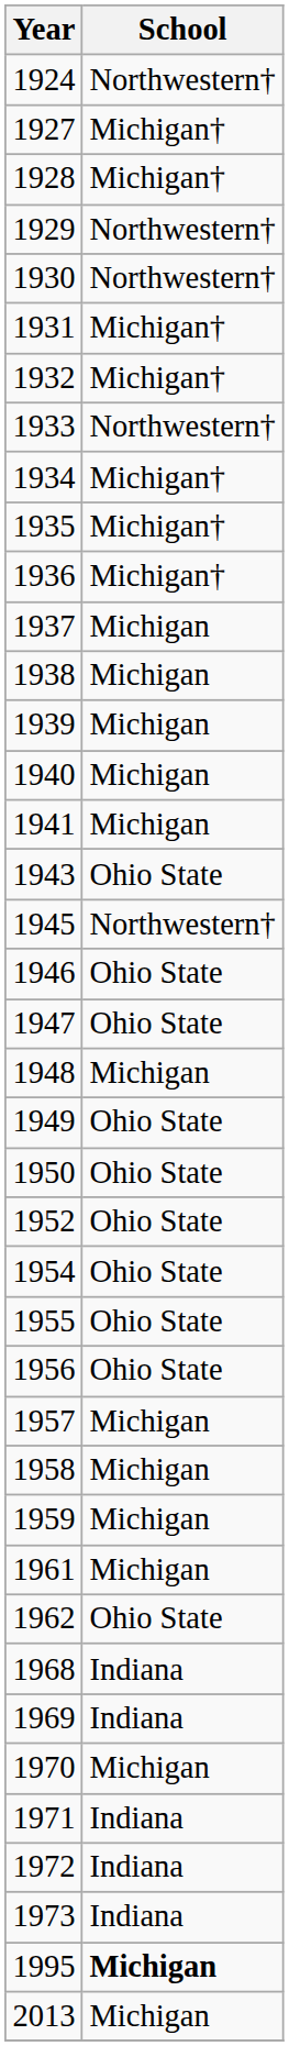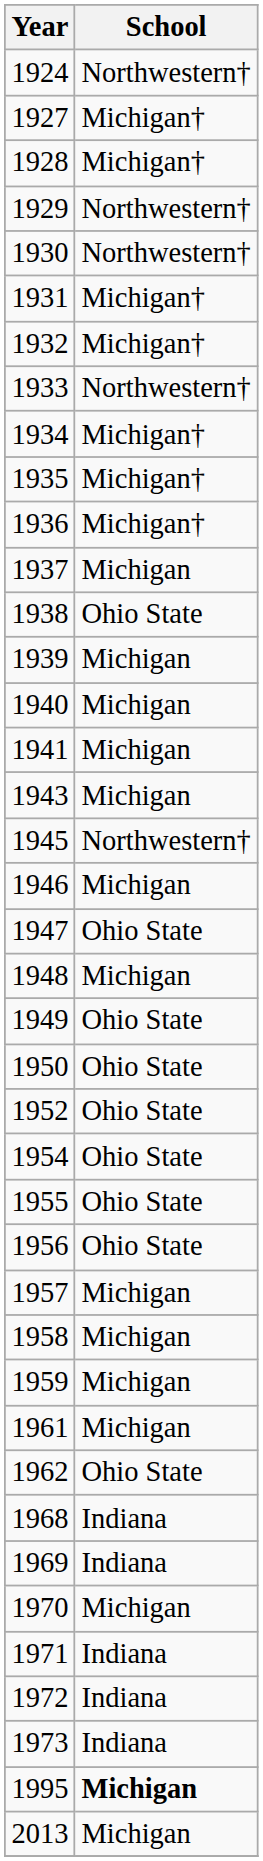 <table class="wikitable">
 <tr>
 <th>Year</th>
 <th>School</th>
 </tr>
 <tr>
 <td>1924</td>
 <td>Northwestern†</td>
 </tr>
 <tr>
 <td>1927</td>
 <td>Michigan†</td>
 </tr>
 <tr>
 <td>1928</td>
 <td>Michigan†</td>
 </tr>
 <tr>
 <td>1929</td>
 <td>Northwestern†</td>
 </tr>
 <tr>
 <td>1930</td>
 <td>Northwestern†</td>
 </tr>
 <tr>
 <td>1931</td>
 <td>Michigan†</td>
 </tr>
 <tr>
 <td>1932</td>
 <td>Michigan†</td>
 </tr>
 <tr>
 <td>1933</td>
 <td>Northwestern†</td>
 </tr>
 <tr>
 <td>1934</td>
 <td>Michigan†</td>
 </tr>
 <tr>
 <td>1935</td>
 <td>Michigan†</td>
 </tr>
 <tr>
 <td>1936</td>
 <td>Michigan†</td>
 </tr>
 <tr>
 <td>1937</td>
 <td>Michigan</td>
 </tr>
 <tr>
 <td>1938</td>
-<td>Michigan</td>
+<td>Ohio State</td>
 </tr>
 <tr>
 <td>1939</td>
 <td>Michigan</td>
 </tr>
 <tr>
 <td>1940</td>
 <td>Michigan</td>
 </tr>
 <tr>
 <td>1941</td>
 <td>Michigan</td>
 </tr>
 <tr>
 <td>1943</td>
-<td>Ohio State</td>
+<td>Michigan</td>
 </tr>
 <tr>
 <td>1945</td>
 <td>Northwestern†</td>
 </tr>
 <tr>
 <td>1946</td>
-<td>Ohio State</td>
+<td>Michigan</td>
 </tr>
 <tr>
 <td>1947</td>
 <td>Ohio State</td>
 </tr>
 <tr>
 <td>1948</td>
 <td>Michigan</td>
 </tr>
 <tr>
 <td>1949</td>
 <td>Ohio State</td>
 </tr>
 <tr>
 <td>1950</td>
 <td>Ohio State</td>
 </tr>
 <tr>
 <td>1952</td>
 <td>Ohio State</td>
 </tr>
 <tr>
 <td>1954</td>
 <td>Ohio State</td>
 </tr>
 <tr>
 <td>1955</td>
 <td>Ohio State</td>
 </tr>
 <tr>
 <td>1956</td>
 <td>Ohio State</td>
 </tr>
 <tr>
 <td>1957</td>
 <td>Michigan</td>
 </tr>
 <tr>
 <td>1958</td>
 <td>Michigan</td>
 </tr>
 <tr>
 <td>1959</td>
 <td>Michigan</td>
 </tr>
 <tr>
 <td>1961</td>
 <td>Michigan</td>
 </tr>
 <tr>
 <td>1962</td>
 <td>Ohio State</td>
 </tr>
 <tr>
 <td>1968</td>
 <td>Indiana</td>
 </tr>
 <tr>
 <td>1969</td>
 <td>Indiana</td>
 </tr>
 <tr>
 <td>1970</td>
 <td>Michigan</td>
 </tr>
 <tr>
 <td>1971</td>
 <td>Indiana</td>
 </tr>
 <tr>
 <td>1972</td>
 <td>Indiana</td>
 </tr>
 <tr>
 <td>1973</td>
 <td>Indiana</td>
 </tr>
 <tr>
 <td>1995</td>
 <td><strong>Michigan</strong></td>
 </tr>
 <tr>
 <td>2013</td>
 <td>Michigan</td>
 </tr>
 <tr>
 </tr>
 </table>
